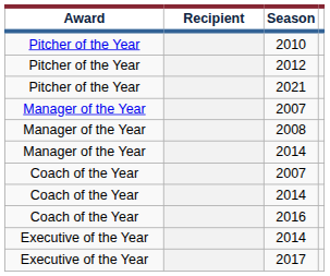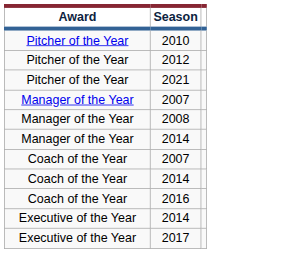 <table class="wikitable sortable plainrowheaders" style="text-align:center">
 <tr>
 <th width="180px" scope="col" style="background-color:#FFFFFF; border-top:#862633 5px solid; border-bottom:#326295 5px solid; color:#0C2340">Award</th>
-<th width="110px" scope="col" style="background-color:#FFFFFF; border-top:#862633 5px solid; border-bottom:#326295 5px solid; color:#0C2340">Recipient</th>
 <th scope="col" style="background-color:#FFFFFF; border-top:#862633 5px solid; border-bottom:#326295 5px solid; color:#0C2340">Season</th>
 <th class="unsortable" scope="col" style="background-color:#FFFFFF; border-top:#862633 5px solid; border-bottom:#326295 5px solid; color:#0C2340"></th>
 </tr>
 <tr>
 <td><a href='#'>Pitcher of the Year</a></td>
-<th scope="row" style="text-align:center"></th>
 <td>2010</td>
 <td></td>
 </tr>
 <tr>
 <td>Pitcher of the Year</td>
-<th scope="row" style="text-align:center"></th>
 <td>2012</td>
 <td></td>
 </tr>
 <tr>
 <td>Pitcher of the Year</td>
-<th scope="row" style="text-align:center"></th>
 <td>2021</td>
 <td></td>
 </tr>
 <tr>
 <td><a href='#'>Manager of the Year</a></td>
-<th scope="row" style="text-align:center"></th>
 <td>2007</td>
 <td></td>
 </tr>
 <tr>
 <td>Manager of the Year</td>
-<th scope="row" style="text-align:center"></th>
 <td>2008</td>
 <td></td>
 </tr>
 <tr>
 <td>Manager of the Year</td>
-<th scope="row" style="text-align:center"></th>
 <td>2014</td>
 <td></td>
 </tr>
 <tr>
 <td>Coach of the Year</td>
-<th scope="row" style="text-align:center"></th>
 <td>2007</td>
 <td></td>
 </tr>
 <tr>
 <td>Coach of the Year</td>
-<th scope="row" style="text-align:center"></th>
 <td>2014</td>
 <td></td>
 </tr>
 <tr>
 <td>Coach of the Year</td>
-<th scope="row" style="text-align:center"></th>
 <td>2016</td>
 <td></td>
 </tr>
 <tr>
 <td>Executive of the Year</td>
-<th scope="row" style="text-align:center"></th>
 <td>2014</td>
 <td></td>
 </tr>
 <tr>
 <td>Executive of the Year</td>
-<th scope="row" style="text-align:center"></th>
 <td>2017</td>
 <td></td>
 </tr>
 </table>
